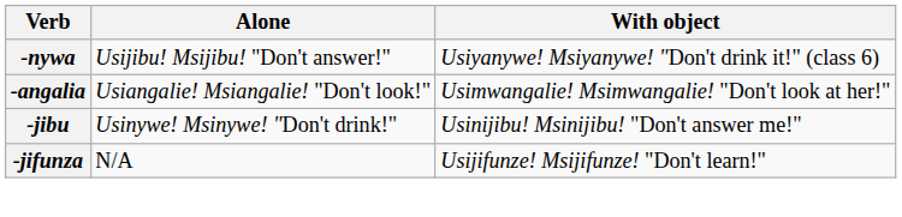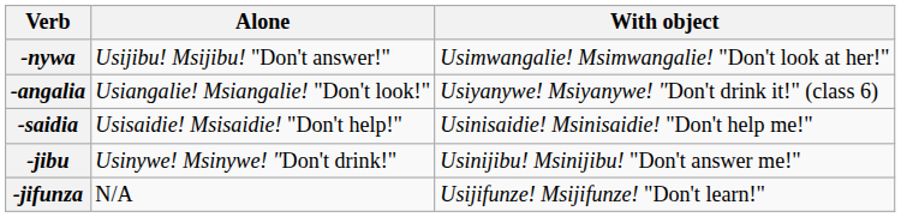 <table class="wikitable">
 <tr>
 <th>Verb</th>
 <th>Alone</th>
 <th>With object</th>
 </tr>
 <tr>
 <th><em>-nywa</em></th>
 <td><em>Usijibu! Msijibu!</em> "Don't answer!"</td>
-<td><em>Usiyanywe! Msiyanywe! "</em>Don't drink it!" (class 6)</td>
+<td><em>Usimwangalie! Msimwangalie!</em> "Don't look at her!"</td>
 </tr>
 <tr>
 <th><em>-angalia</em></th>
 <td><em>Usiangalie! Msiangalie!</em> "Don't look!"</td>
-<td><em>Usimwangalie! Msimwangalie!</em> "Don't look at her!"</td>
+<td><em>Usiyanywe! Msiyanywe! "</em>Don't drink it!" (class 6)</td>
+</tr>
+<tr>
+<th><em>-saidia</em></th>
+<td><em>Usisaidie! Msisaidie!</em> "Don't help!"</td>
+<td><em>Usinisaidie! Msinisaidie!</em> "Don't help me!"</td>
 </tr>
 <tr>
 <th><em>-jibu</em></th>
 <td><em>Usinywe! Msinywe! "</em>Don't drink!"</td>
 <td><em>Usinijibu! Msinijibu!</em> "Don't answer me!"</td>
 </tr>
 <tr>
 <th><em>-jifunza</em></th>
 <td>N/A</td>
 <td><em>Usijifunze! Msijifunze!</em> "Don't learn!"</td>
 </tr>
 </table>
